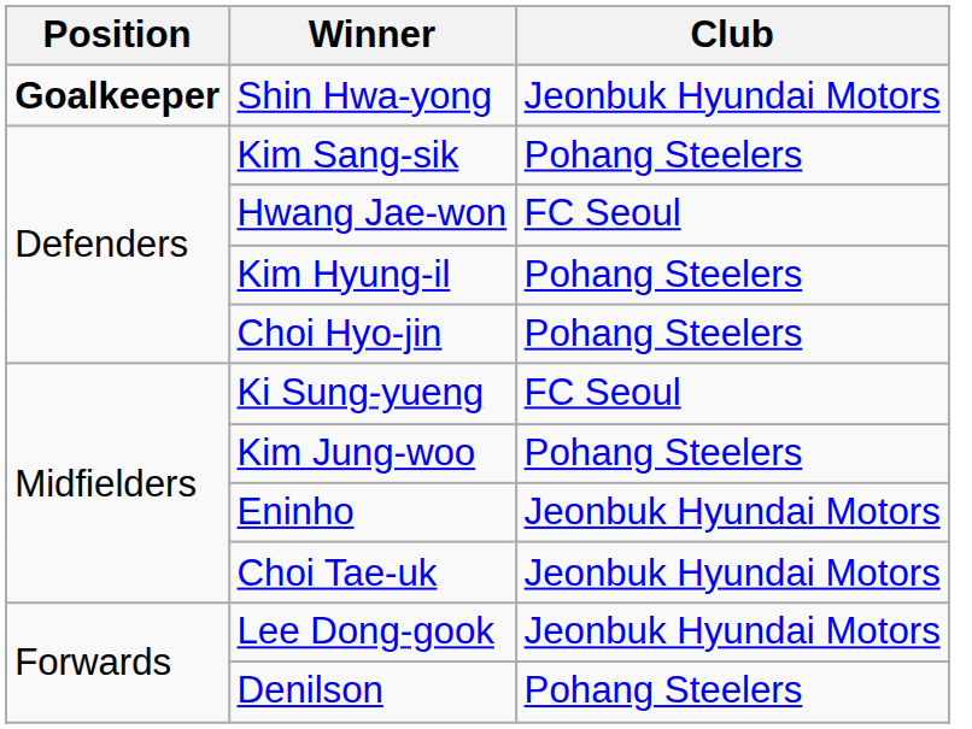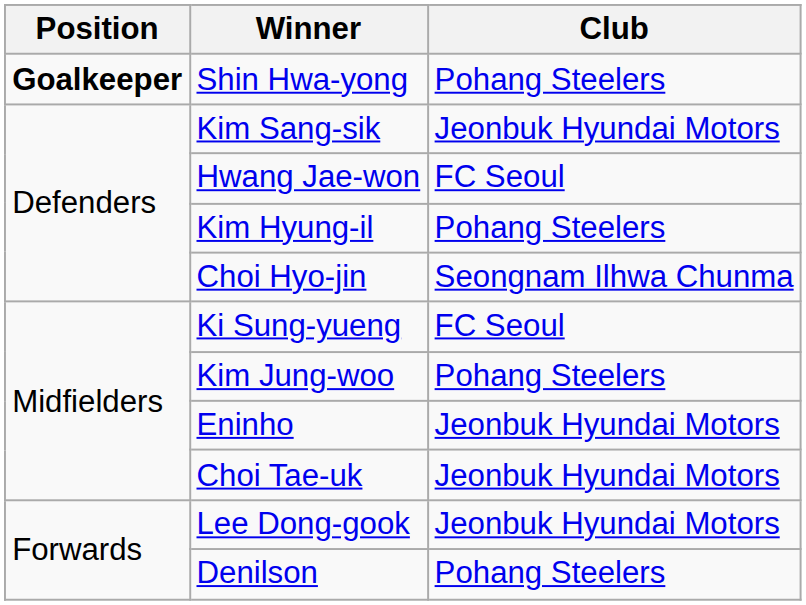 <table class="wikitable">
 <tr>
 <th>Position</th>
 <th>Winner</th>
 <th>Club</th>
 </tr>
 <tr>
 <td><strong>Goalkeeper</strong></td>
 <td> <a href='#'>Shin Hwa-yong</a></td>
-<td><a href='#'>Jeonbuk Hyundai Motors</a></td>
+<td><a href='#'>Pohang Steelers</a></td>
 </tr>
 <tr>
 <td rowspan="4">Defenders</td>
 <td> <a href='#'>Kim Sang-sik</a></td>
-<td><a href='#'>Pohang Steelers</a></td>
+<td><a href='#'>Jeonbuk Hyundai Motors</a></td>
 </tr>
 <tr>
 <td> <a href='#'>Hwang Jae-won</a></td>
 <td><a href='#'>FC Seoul</a></td>
 </tr>
 <tr>
 <td> <a href='#'>Kim Hyung-il</a></td>
 <td><a href='#'>Pohang Steelers</a></td>
 </tr>
 <tr>
 <td> <a href='#'>Choi Hyo-jin</a></td>
-<td><a href='#'>Pohang Steelers</a></td>
+<td><a href='#'>Seongnam Ilhwa Chunma</a></td>
 </tr>
 <tr>
 <td rowspan="4">Midfielders</td>
 <td> <a href='#'>Ki Sung-yueng</a></td>
 <td><a href='#'>FC Seoul</a></td>
 </tr>
 <tr>
 <td> <a href='#'>Kim Jung-woo</a></td>
 <td><a href='#'>Pohang Steelers</a></td>
 </tr>
 <tr>
 <td> <a href='#'>Eninho</a></td>
 <td><a href='#'>Jeonbuk Hyundai Motors</a></td>
 </tr>
 <tr>
 <td> <a href='#'>Choi Tae-uk</a></td>
 <td><a href='#'>Jeonbuk Hyundai Motors</a></td>
 </tr>
 <tr>
 <td rowspan="2">Forwards</td>
 <td> <a href='#'>Lee Dong-gook</a></td>
 <td><a href='#'>Jeonbuk Hyundai Motors</a></td>
 </tr>
 <tr>
 <td> <a href='#'>Denilson</a></td>
 <td><a href='#'>Pohang Steelers</a></td>
 </tr>
 </table>
